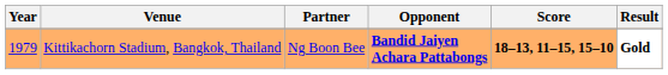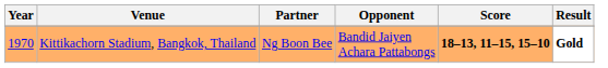 <table class="sortable wikitable" style="font-size: 90%;">
 <tr>
 <th>Year</th>
 <th>Venue</th>
 <th>Partner</th>
 <th>Opponent</th>
 <th>Score</th>
 <th>Result</th>
 </tr>
 <tr>
 </tr>
 <tr style="background:#FFB069">
-<td align="center"><a href='#'>1979</a></td>
+<td align="center"><a href='#'>1970</a></td>
 <td align="left"><a href='#'>Kittikachorn Stadium</a>, <a href='#'>Bangkok, Thailand</a></td>
 <td align="left"> <a href='#'>Ng Boon Bee</a></td>
-<td align="left"><strong> <a href='#'>Bandid Jaiyen</a><br> <a href='#'>Achara Pattabongs</a></strong></td>
+<td align="left"> <a href='#'>Bandid Jaiyen</a><br> <a href='#'>Achara Pattabongs</a></td>
 <td align="left"><strong>18–13, 11–15, 15–10</strong></td>
 <td style="text-align:left; background:white"> <strong>Gold</strong></td>
 </tr>
 </table>
